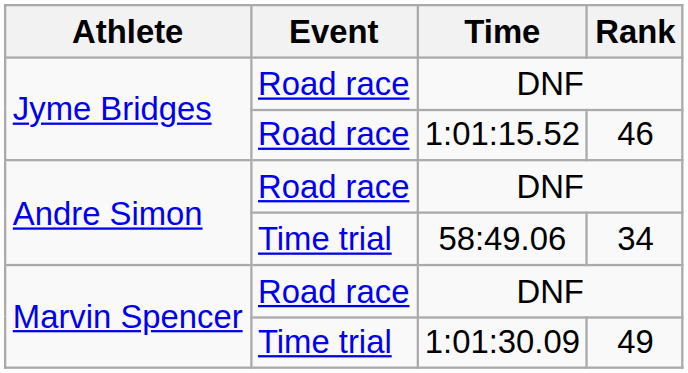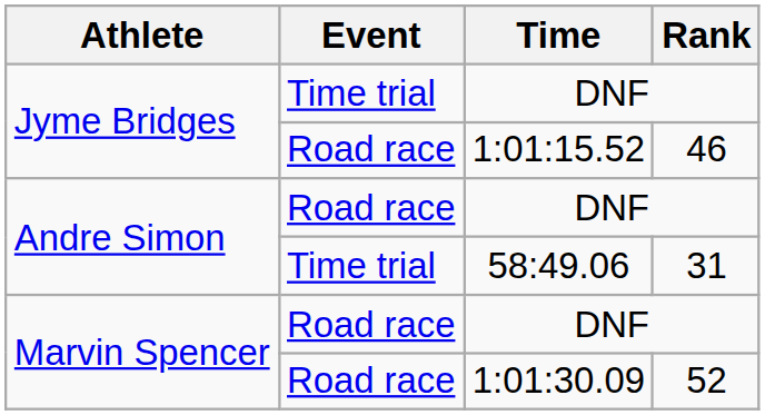 <table class=wikitable style="font-size:90%">
 <tr>
 <th>Athlete</th>
 <th>Event</th>
 <th>Time</th>
 <th>Rank</th>
 </tr>
 <tr align=center>
 <td align=left rowspan=2><a href='#'>Jyme Bridges</a></td>
-<td align=left><a href='#'>Road race</a></td>
+<td align=left><a href='#'>Time trial</a></td>
 <td colspan=2>DNF</td>
 </tr>
 <tr align=center>
 <td align=left><a href='#'>Road race</a></td>
 <td>1:01:15.52</td>
 <td>46</td>
 </tr>
 <tr align=center>
 <td align=left rowspan=2><a href='#'>Andre Simon</a></td>
 <td align=left><a href='#'>Road race</a></td>
 <td colspan=2>DNF</td>
 </tr>
 <tr align=center>
 <td align=left><a href='#'>Time trial</a></td>
 <td>58:49.06</td>
-<td>34</td>
+<td>31</td>
 </tr>
 <tr align=center>
 <td align=left rowspan=2><a href='#'>Marvin Spencer</a></td>
 <td align=left><a href='#'>Road race</a></td>
 <td colspan=2>DNF</td>
 </tr>
 <tr align=center>
-<td align=left><a href='#'>Time trial</a></td>
+<td align=left><a href='#'>Road race</a></td>
 <td>1:01:30.09</td>
-<td>49</td>
+<td>52</td>
 </tr>
 </table>
